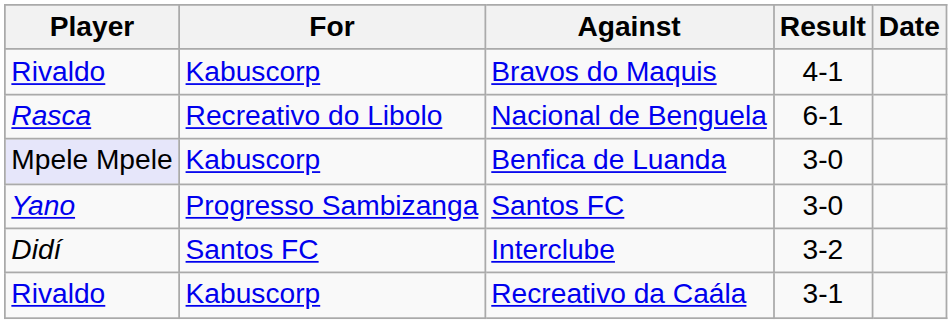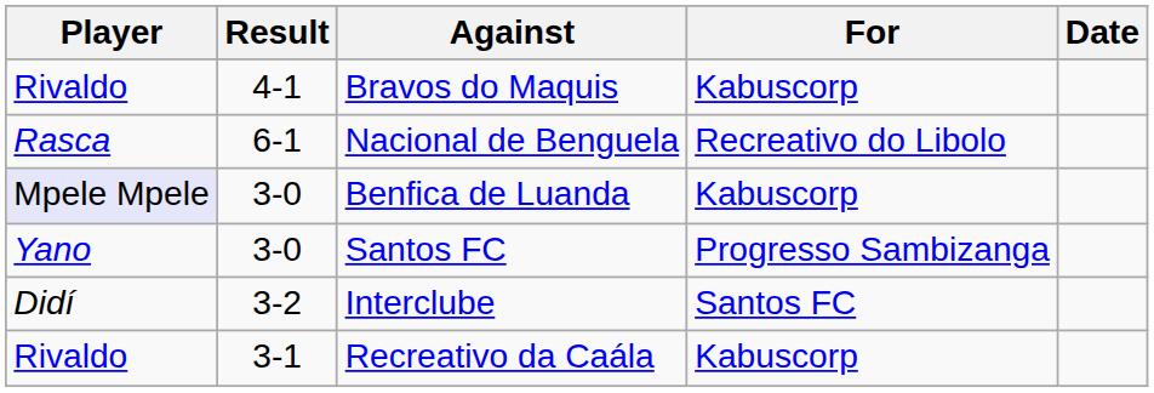 <table class="wikitable sortable">
 <tr>
 <th>Player</th>
+<th style="text-align:center">Result</th>
+<th>Against</th>
 <th>For</th>
-<th>Against</th>
-<th style="text-align:center">Result</th>
 <th>Date</th>
 </tr>
 <tr>
 <td><a href='#'>Rivaldo</a></td>
+<td align=center>4-1 </td>
+<td><a href='#'>Bravos do Maquis</a></td>
 <td><a href='#'>Kabuscorp</a></td>
-<td><a href='#'>Bravos do Maquis</a></td>
-<td align=center>4-1 </td>
 <td></td>
 </tr>
 <tr>
 <td><em><a href='#'>Rasca</a></em></td>
+<td align=center>6-1 </td>
+<td><a href='#'>Nacional de Benguela</a></td>
 <td><a href='#'>Recreativo do Libolo</a></td>
-<td><a href='#'>Nacional de Benguela</a></td>
-<td align=center>6-1 </td>
 <td></td>
 </tr>
 <tr>
 <td style="background: lavender;">Mpele Mpele</td>
+<td align=center>3-0 </td>
+<td><a href='#'>Benfica de Luanda</a></td>
 <td><a href='#'>Kabuscorp</a></td>
-<td><a href='#'>Benfica de Luanda</a></td>
-<td align=center>3-0 </td>
 <td></td>
 </tr>
 <tr>
 <td><a href='#'><em>Yano</em></a></td>
+<td align=center>3-0 </td>
+<td><a href='#'>Santos FC</a></td>
 <td><a href='#'>Progresso Sambizanga</a></td>
-<td><a href='#'>Santos FC</a></td>
-<td align=center>3-0 </td>
 <td></td>
 </tr>
 <tr>
 <td><em>Didí</em></td>
+<td align=center>3-2 </td>
+<td><a href='#'>Interclube</a></td>
 <td><a href='#'>Santos FC</a></td>
-<td><a href='#'>Interclube</a></td>
-<td align=center>3-2 </td>
 <td></td>
 </tr>
 <tr>
 <td><a href='#'>Rivaldo</a></td>
+<td align=center>3-1 </td>
+<td><a href='#'>Recreativo da Caála</a></td>
 <td><a href='#'>Kabuscorp</a></td>
-<td><a href='#'>Recreativo da Caála</a></td>
-<td align=center>3-1 </td>
 <td></td>
 </tr>
 </table>
